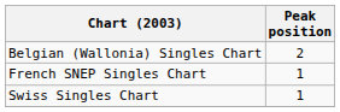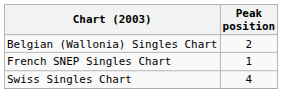 <table class="wikitable sortable">
 <tr>
 <th>Chart (2003)</th>
 <th>Peak<br>position</th>
 </tr>
 <tr>
 <td>Belgian (Wallonia) Singles Chart</td>
 <td align="center">2</td>
 </tr>
 <tr>
 <td>French SNEP Singles Chart</td>
 <td align="center">1</td>
 </tr>
 <tr>
 <td>Swiss Singles Chart</td>
-<td align="center">1</td>
+<td align="center">4</td>
 </tr>
 <tr>
 </tr>
 </table>
